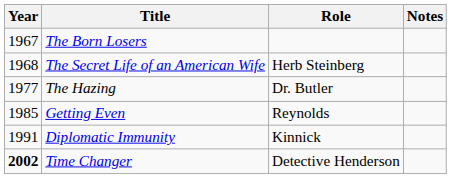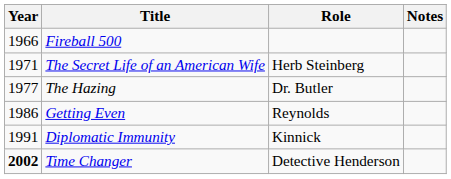 <table class="wikitable">
 <tr>
 <th>Year</th>
 <th>Title</th>
 <th>Role</th>
 <th>Notes</th>
 </tr>
 <tr>
-<td>1967</td>
-<td><em><a href='#'>The Born Losers</a></em></td>
+<td>1966</td>
+<td><em><a href='#'>Fireball 500</a></em></td>
 <td></td>
 <td></td>
 </tr>
 <tr>
-<td>1968</td>
+<td>1971</td>
 <td><em><a href='#'>The Secret Life of an American Wife</a></em></td>
 <td>Herb Steinberg</td>
 <td></td>
 </tr>
 <tr>
 <td>1977</td>
 <td><em>The Hazing</em></td>
 <td>Dr. Butler</td>
 <td></td>
 </tr>
 <tr>
-<td>1985</td>
+<td>1986</td>
 <td><em><a href='#'>Getting Even</a></em></td>
 <td>Reynolds</td>
 <td></td>
 </tr>
 <tr>
 <td>1991</td>
 <td><em><a href='#'>Diplomatic Immunity</a></em></td>
 <td>Kinnick</td>
 <td></td>
 </tr>
 <tr>
 <td><strong>2002</strong></td>
 <td><em><a href='#'>Time Changer</a></em></td>
 <td>Detective Henderson</td>
 <td></td>
 </tr>
 </table>
